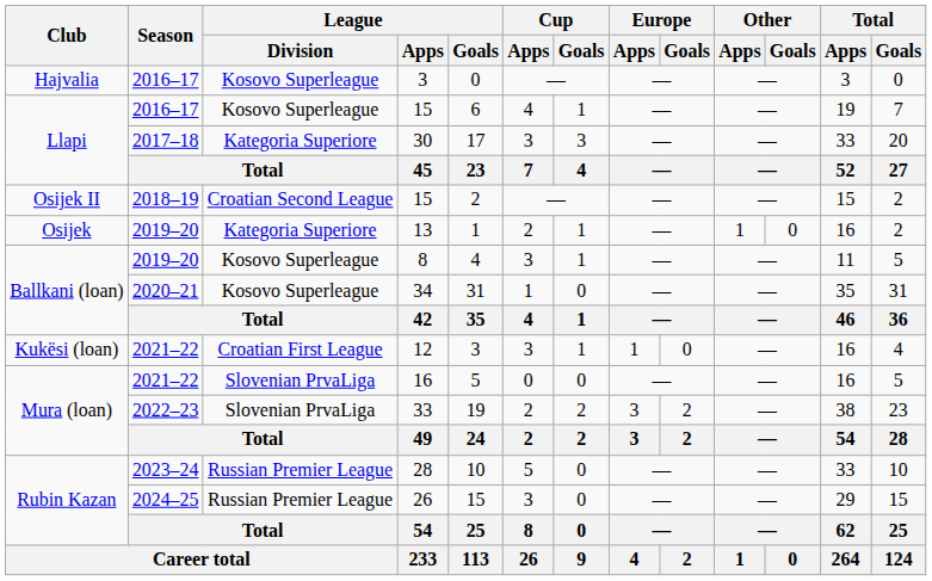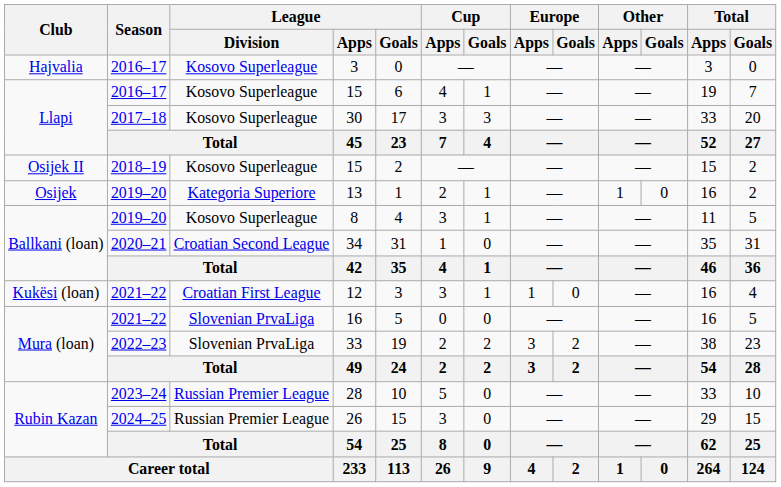 <table class="wikitable" style="text-align: center;">
 <tr>
 <th rowspan="2">Club</th>
 <th rowspan="2">Season</th>
 <th colspan="3">League</th>
 <th colspan="2">Cup</th>
 <th colspan="2">Europe</th>
 <th colspan="2">Other</th>
 <th colspan="2">Total</th>
 </tr>
 <tr>
 <th>Division</th>
 <th>Apps</th>
 <th>Goals</th>
 <th>Apps</th>
 <th>Goals</th>
 <th>Apps</th>
 <th>Goals</th>
 <th>Apps</th>
 <th>Goals</th>
 <th>Apps</th>
 <th>Goals</th>
 </tr>
 <tr>
 <td><a href='#'>Hajvalia</a></td>
 <td><a href='#'>2016–17</a></td>
 <td><a href='#'>Kosovo Superleague</a></td>
 <td>3</td>
 <td>0</td>
 <td colspan="2">—</td>
 <td colspan="2">—</td>
 <td colspan="2">—</td>
 <td>3</td>
 <td>0</td>
 </tr>
 <tr>
 <td rowspan="3"><a href='#'>Llapi</a></td>
 <td><a href='#'>2016–17</a></td>
 <td>Kosovo Superleague</td>
 <td>15</td>
 <td>6</td>
 <td>4</td>
 <td>1</td>
 <td colspan="2">—</td>
 <td colspan="2">—</td>
 <td>19</td>
 <td>7</td>
 </tr>
 <tr>
 <td><a href='#'>2017–18</a></td>
-<td><a href='#'>Kategoria Superiore</a></td>
+<td>Kosovo Superleague</td>
 <td>30</td>
 <td>17</td>
 <td>3</td>
 <td>3</td>
 <td colspan="2">—</td>
 <td colspan="2">—</td>
 <td>33</td>
 <td>20</td>
 </tr>
 <tr>
 <th colspan="2">Total</th>
 <th>45</th>
 <th>23</th>
 <th>7</th>
 <th>4</th>
 <th colspan="2">—</th>
 <th colspan="2">—</th>
 <th>52</th>
 <th>27</th>
 </tr>
 <tr>
 <td><a href='#'>Osijek II</a></td>
 <td><a href='#'>2018–19</a></td>
-<td><a href='#'>Croatian Second League</a></td>
+<td>Kosovo Superleague</td>
 <td>15</td>
 <td>2</td>
 <td colspan="2">—</td>
 <td colspan="2">—</td>
 <td colspan="2">—</td>
 <td>15</td>
 <td>2</td>
 </tr>
 <tr>
 <td><a href='#'>Osijek</a></td>
 <td><a href='#'>2019–20</a></td>
 <td><a href='#'>Kategoria Superiore</a></td>
 <td>13</td>
 <td>1</td>
 <td>2</td>
 <td>1</td>
 <td colspan="2">—</td>
 <td>1</td>
 <td>0</td>
 <td>16</td>
 <td>2</td>
 </tr>
 <tr>
 <td rowspan="3"><a href='#'>Ballkani</a> (loan)</td>
 <td><a href='#'>2019–20</a></td>
 <td>Kosovo Superleague</td>
 <td>8</td>
 <td>4</td>
 <td>3</td>
 <td>1</td>
 <td colspan="2">—</td>
 <td colspan="2">—</td>
 <td>11</td>
 <td>5</td>
 </tr>
 <tr>
 <td><a href='#'>2020–21</a></td>
-<td>Kosovo Superleague</td>
+<td><a href='#'>Croatian Second League</a></td>
 <td>34</td>
 <td>31</td>
 <td>1</td>
 <td>0</td>
 <td colspan="2">—</td>
 <td colspan="2">—</td>
 <td>35</td>
 <td>31</td>
 </tr>
 <tr>
 <th colspan="2">Total</th>
 <th>42</th>
 <th>35</th>
 <th>4</th>
 <th>1</th>
 <th colspan="2">—</th>
 <th colspan="2">—</th>
 <th>46</th>
 <th>36</th>
 </tr>
 <tr>
 <td><a href='#'>Kukësi</a> (loan)</td>
 <td><a href='#'>2021–22</a></td>
 <td><a href='#'>Croatian First League</a></td>
 <td>12</td>
 <td>3</td>
 <td>3</td>
 <td>1</td>
 <td>1</td>
 <td>0</td>
 <td colspan="2">—</td>
 <td>16</td>
 <td>4</td>
 </tr>
 <tr>
 <td rowspan="3"><a href='#'>Mura</a> (loan)</td>
 <td><a href='#'>2021–22</a></td>
 <td><a href='#'>Slovenian PrvaLiga</a></td>
 <td>16</td>
 <td>5</td>
 <td>0</td>
 <td>0</td>
 <td colspan="2">—</td>
 <td colspan="2">—</td>
 <td>16</td>
 <td>5</td>
 </tr>
 <tr>
 <td><a href='#'>2022–23</a></td>
 <td>Slovenian PrvaLiga</td>
 <td>33</td>
 <td>19</td>
 <td>2</td>
 <td>2</td>
 <td>3</td>
 <td>2</td>
 <td colspan="2">—</td>
 <td>38</td>
 <td>23</td>
 </tr>
 <tr>
 <th colspan="2">Total</th>
 <th>49</th>
 <th>24</th>
 <th>2</th>
 <th>2</th>
 <th>3</th>
 <th>2</th>
 <th colspan="2">—</th>
 <th>54</th>
 <th>28</th>
 </tr>
 <tr>
 <td rowspan="3"><a href='#'>Rubin Kazan</a></td>
 <td><a href='#'>2023–24</a></td>
 <td><a href='#'>Russian Premier League</a></td>
 <td>28</td>
 <td>10</td>
 <td>5</td>
 <td>0</td>
 <td colspan="2">—</td>
 <td colspan="2">—</td>
 <td>33</td>
 <td>10</td>
 </tr>
 <tr>
 <td><a href='#'>2024–25</a></td>
 <td>Russian Premier League</td>
 <td>26</td>
 <td>15</td>
 <td>3</td>
 <td>0</td>
 <td colspan="2">—</td>
 <td colspan="2">—</td>
 <td>29</td>
 <td>15</td>
 </tr>
 <tr>
 <th colspan="2">Total</th>
 <th>54</th>
 <th>25</th>
 <th>8</th>
 <th>0</th>
 <th colspan="2">—</th>
 <th colspan="2">—</th>
 <th>62</th>
 <th>25</th>
 </tr>
 <tr>
 <th colspan="3">Career total</th>
 <th>233</th>
 <th>113</th>
 <th>26</th>
 <th>9</th>
 <th>4</th>
 <th>2</th>
 <th>1</th>
 <th>0</th>
 <th>264</th>
 <th>124</th>
 </tr>
 </table>
